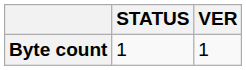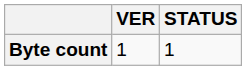 <table class="wikitable">
 <tr>
 <th></th>
+<th>VER</th>
 <th>STATUS</th>
-<th>VER</th>
 </tr>
 <tr>
 <th scope=row>Byte count</th>
 <td>1</td>
 <td>1</td>
 </tr>
 </table>
